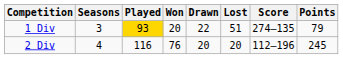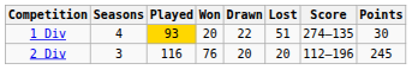 <table class="wikitable" style="text-align: center;">
 <tr>
 <th>Competition</th>
 <th>Seasons</th>
 <th>Played</th>
 <th>Won</th>
 <th>Drawn</th>
 <th>Lost</th>
 <th>Score</th>
 <th>Points</th>
 </tr>
 <tr>
 <td !colspan="2"><a href='#'>1 Div</a></td>
-<td>3</td>
+<td>4</td>
 <td style="background: gold;">93</td>
 <td>20</td>
 <td>22</td>
 <td>51</td>
 <td>274–135</td>
-<td>79</td>
+<td>30</td>
 </tr>
 <tr>
 <td !colspan="2"><a href='#'>2 Div</a></td>
-<td>4</td>
+<td>3</td>
 <td>116</td>
 <td>76</td>
 <td>20</td>
 <td>20</td>
 <td>112–196</td>
 <td>245</td>
 </tr>
 </table>
